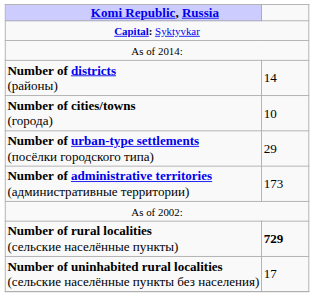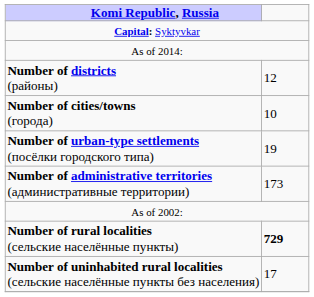 <table border=1 align="right" cellpadding=2 cellspacing=0 style="margin: 0 0 1em 1em; background: #f9f9f9; border: 1px #aaa solid; border-collapse: collapse; font-size: 95%;">
 <tr>
 <th bgcolor="#ccccff" style="padding:0 0 0 50px;"><a href='#'>Komi Republic</a>, <a href='#'>Russia</a></th>
 <td width="50px"></td>
 </tr>
 <tr>
 <td colspan=2 align="center"><small><strong><a href='#'>Capital</a>:</strong> <a href='#'>Syktyvkar</a></small></td>
 </tr>
 <tr>
 <td colspan=2 align="center"><small>As of 2014:</small></td>
 </tr>
 <tr>
 <td><strong>Number of <a href='#'>districts</a></strong><br>(районы)</td>
-<td>14</td>
+<td>12</td>
 </tr>
 <tr>
 <td><strong>Number of cities/towns</strong><br>(города)</td>
 <td>10</td>
 </tr>
 <tr>
 <td><strong>Number of <a href='#'>urban-type settlements</a></strong><br>(посёлки городского типа)</td>
-<td>29</td>
+<td>19</td>
 </tr>
 <tr>
 <td><strong>Number of <a href='#'>administrative territories</a></strong><br>(административные территории)</td>
 <td>173</td>
 </tr>
 <tr>
 <td colspan=2 align="center"><small>As of 2002:</small></td>
 </tr>
 <tr>
 <td><strong>Number of rural localities</strong><br>(сельские населённые пункты)</td>
 <td><strong>729</strong></td>
 </tr>
 <tr>
 <td><strong>Number of uninhabited rural localities</strong><br>(сельские населённые пункты без населения)</td>
 <td>17</td>
 </tr>
 <tr>
 </tr>
 </table>
